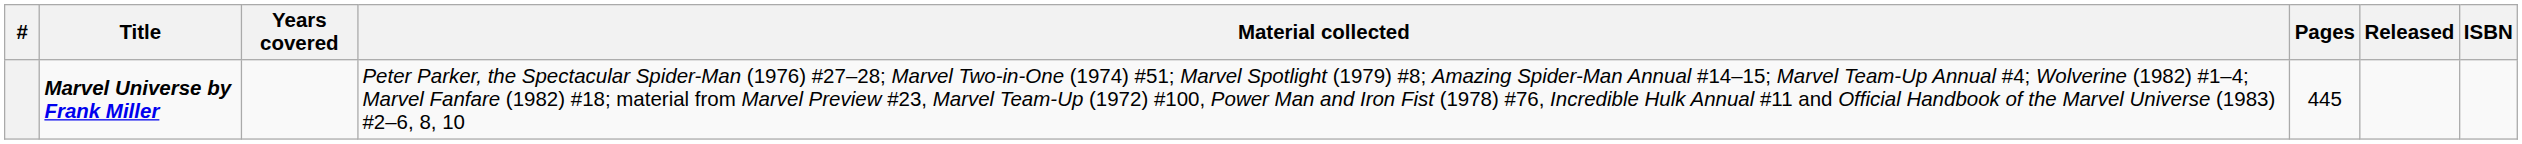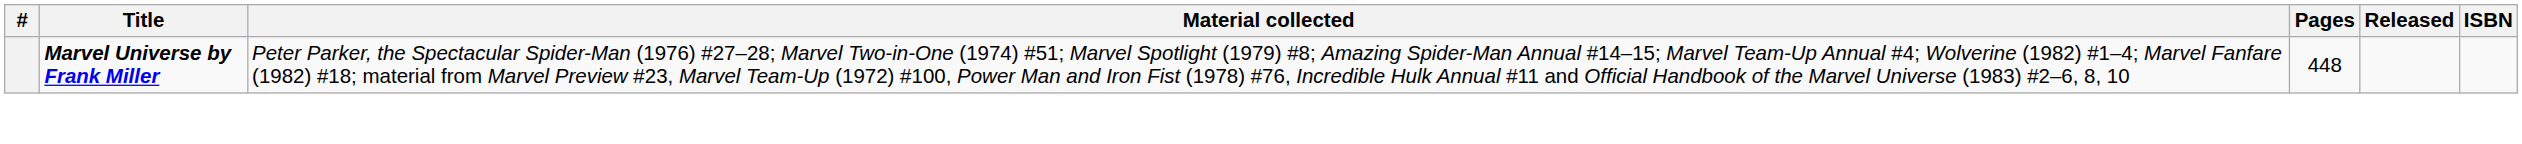 <table class="wikitable sortable" width=99%>
 <tr>
 <th class="unsortable" width=20px>#</th>
 <th>Title</th>
-<th>Years covered</th>
 <th class="unsortable">Material collected</th>
 <th>Pages</th>
 <th>Released</th>
 <th class="unsortable">ISBN</th>
 </tr>
 <tr>
 <th style="background-color: light grey;"></th>
 <td><strong><em>Marvel Universe by <a href='#'>Frank Miller</a></em></strong></td>
-<td></td>
 <td><em>Peter Parker, the Spectacular Spider-Man</em> (1976) #27–28; <em>Marvel Two-in-One</em> (1974) #51; <em>Marvel Spotlight</em> (1979) #8; <em>Amazing Spider-Man Annual</em> #14–15; <em>Marvel Team-Up Annual</em> #4; <em>Wolverine</em> (1982) #1–4; <em>Marvel Fanfare</em> (1982) #18; material from <em>Marvel Preview</em> #23, <em>Marvel Team-Up</em> (1972) #100, <em>Power Man and Iron Fist</em> (1978) #76, <em>Incredible Hulk Annual</em> #11 and <em>Official Handbook of the Marvel Universe</em> (1983) #2–6, 8, 10</td>
-<td style="text-align: center;">445</td>
+<td style="text-align: center;">448</td>
 <td></td>
 <td></td>
 </tr>
 </table>
